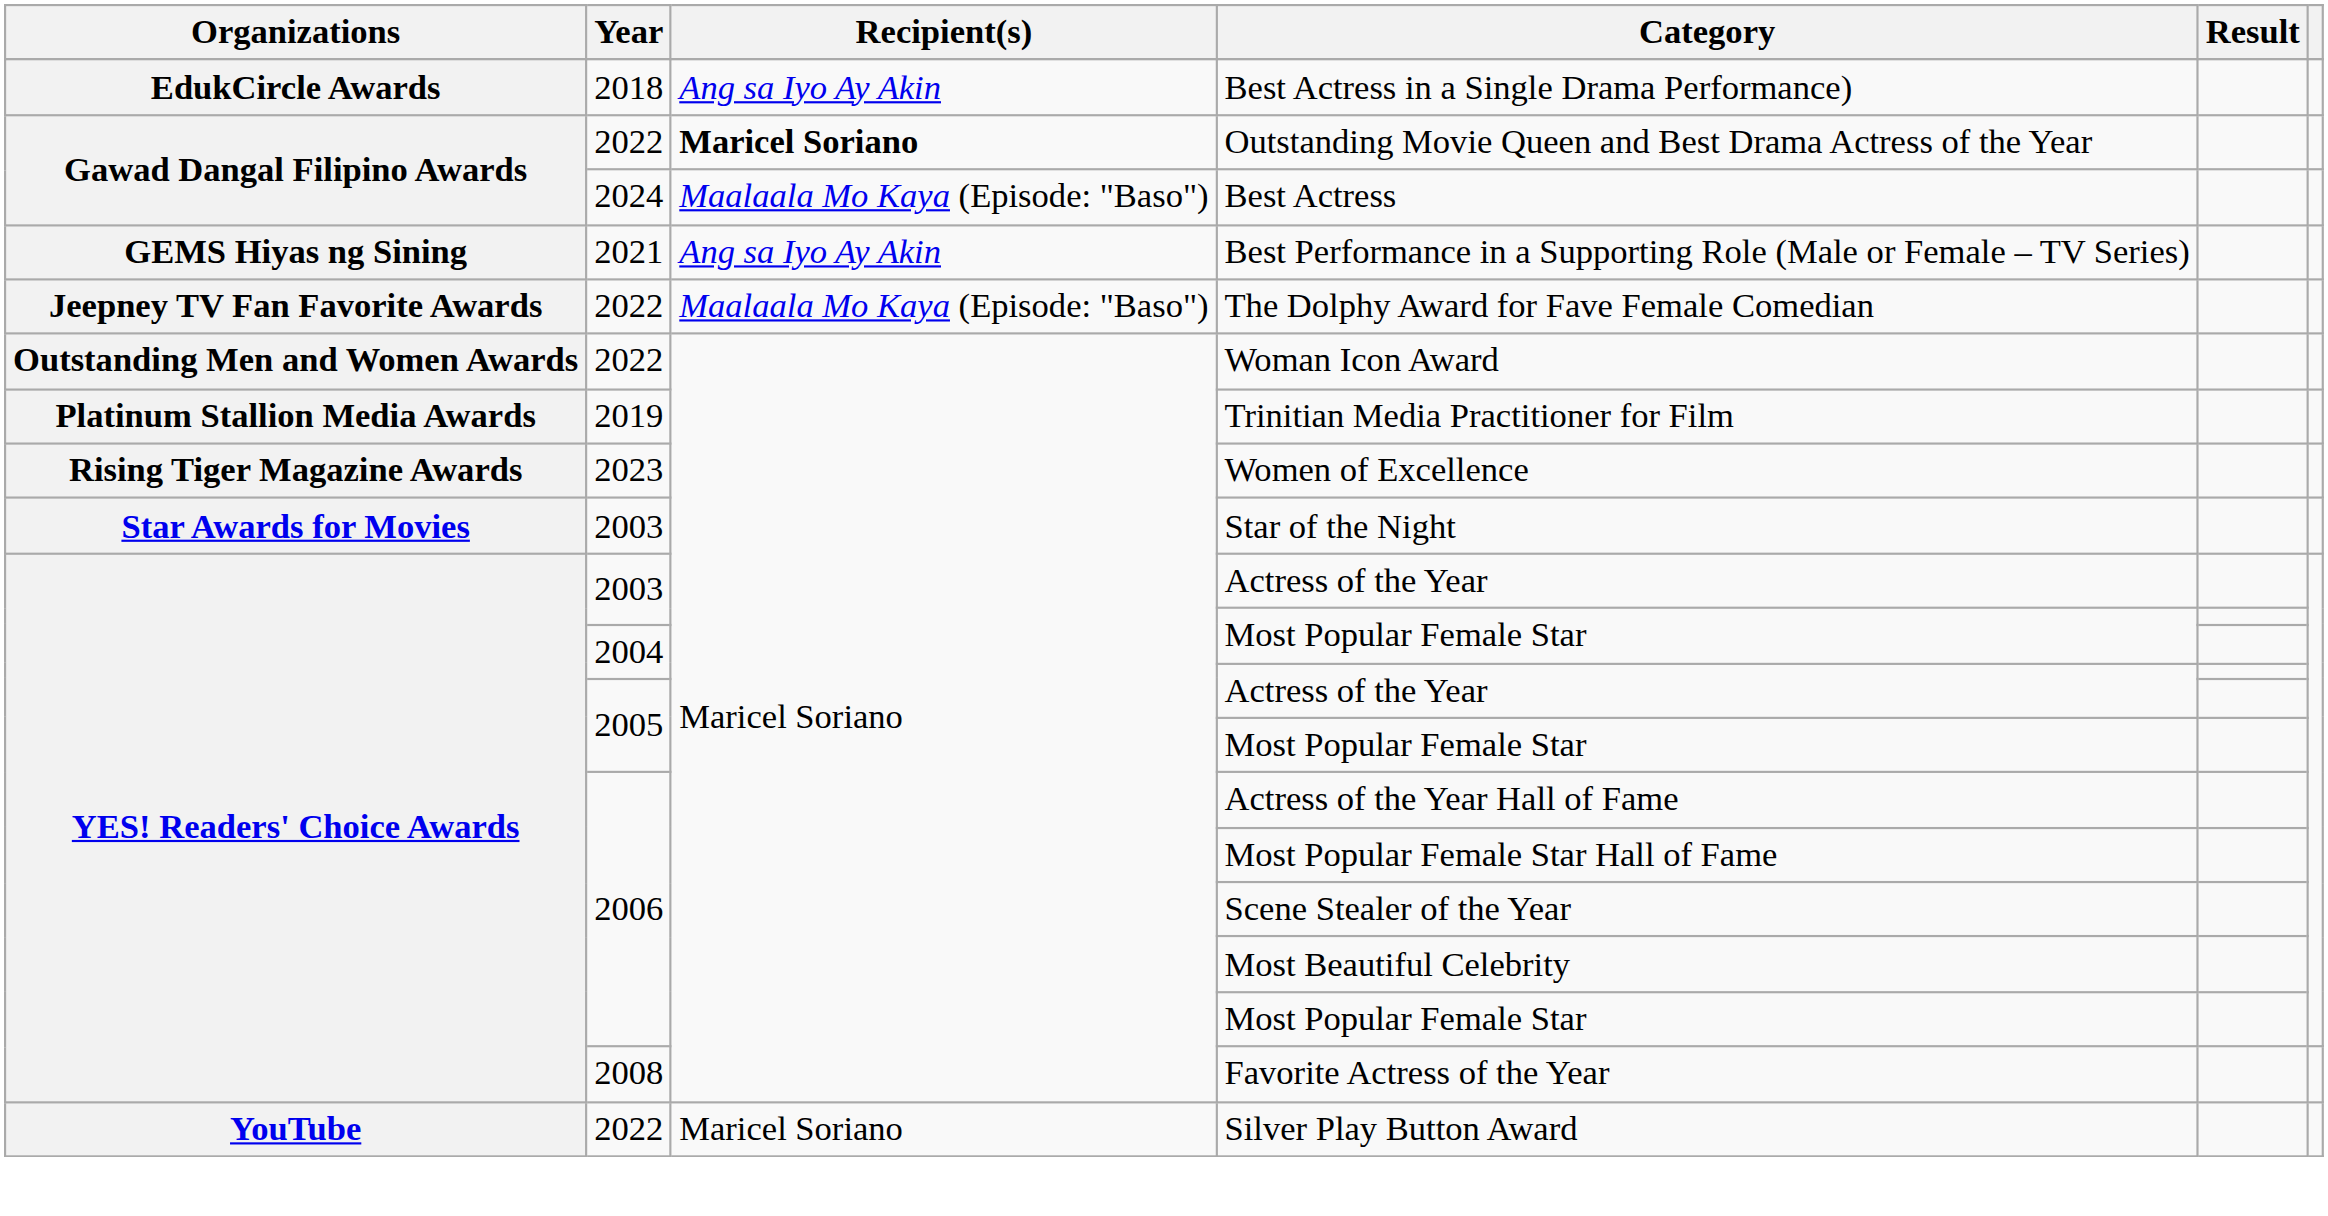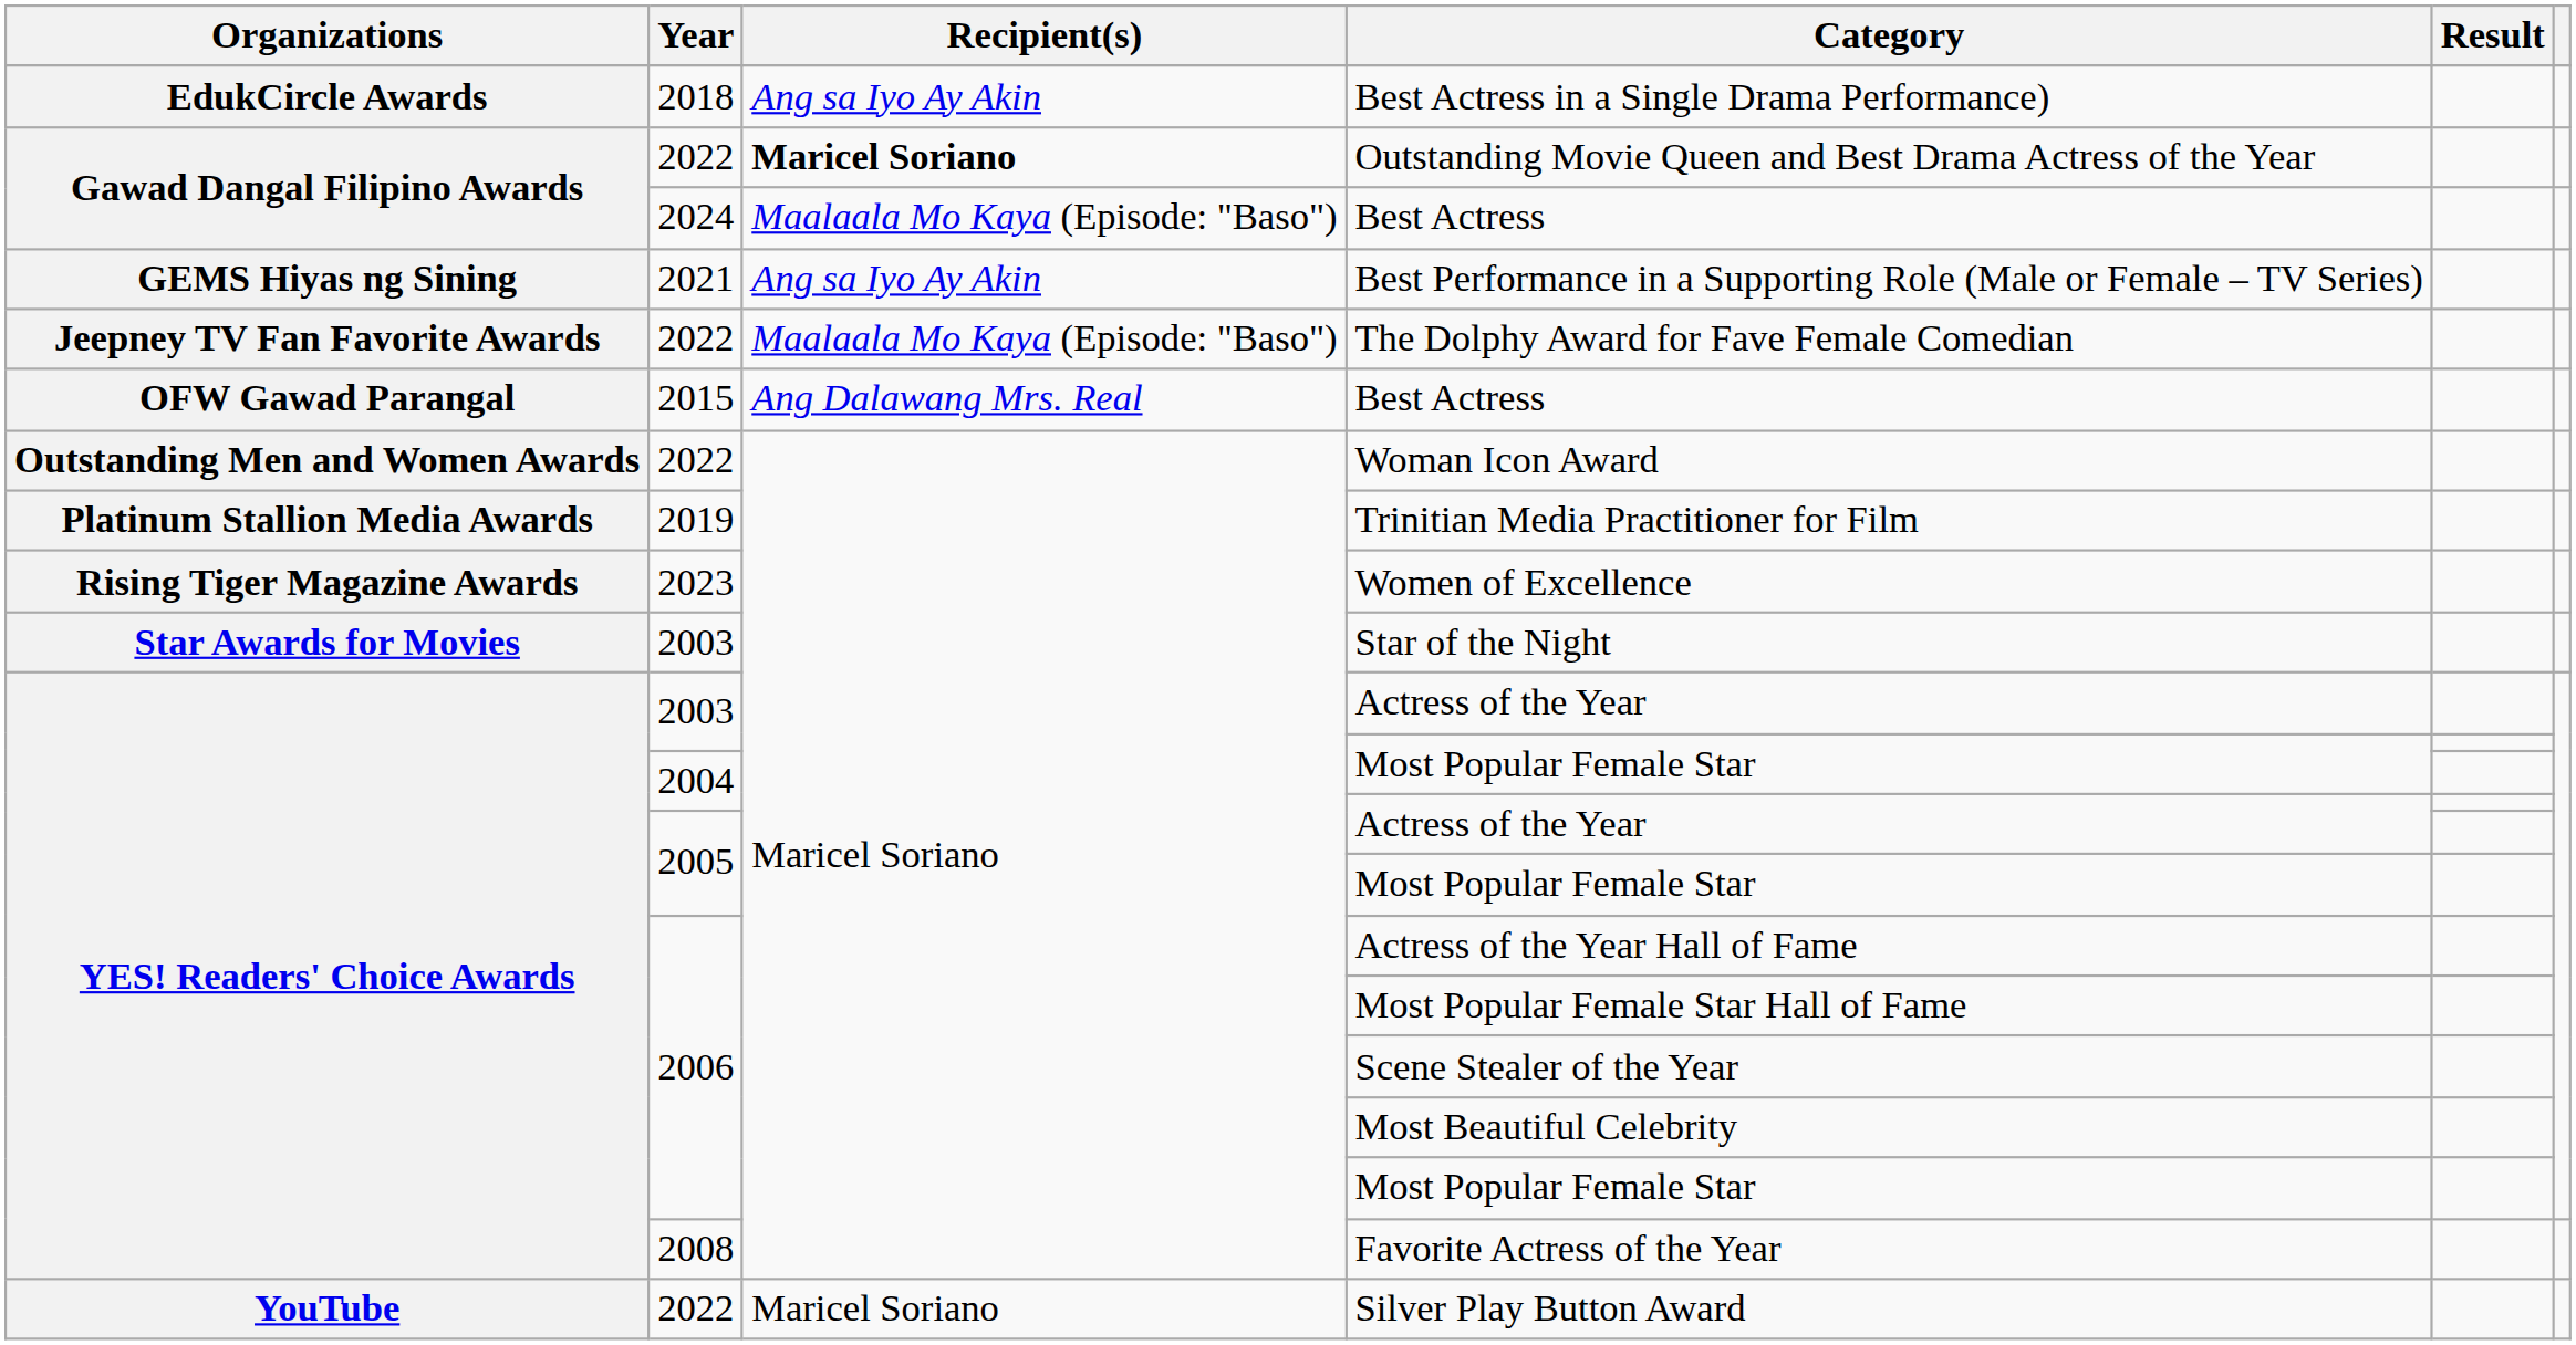 <table class="wikitable sortable plainrowheaders">
 <tr>
 <th scope="col">Organizations</th>
 <th scope="col">Year</th>
 <th scope="col">Recipient(s)</th>
 <th scope="col">Category</th>
 <th scope="col">Result</th>
 <th scope="col" class="unsortable"></th>
 </tr>
 <tr>
 </tr>
 <tr>
 <th scope="rowgroup">EdukCircle Awards</th>
 <td>2018</td>
 <td><em><a href='#'>Ang sa Iyo Ay Akin</a></em></td>
 <td>Best Actress in a Single Drama Performance)</td>
 <td></td>
 <td></td>
 </tr>
 <tr>
 <th scope="rowgroup" rowspan="2">Gawad Dangal Filipino Awards</th>
 <td>2022</td>
 <td><strong>Maricel Soriano</strong></td>
 <td>Outstanding Movie Queen and Best Drama Actress of the Year</td>
 <td></td>
 <td></td>
 </tr>
 <tr>
 <td>2024</td>
 <td><em><a href='#'>Maalaala Mo Kaya</a></em> (Episode: "Baso")</td>
 <td>Best Actress</td>
 <td></td>
 <td></td>
 </tr>
 <tr>
 <th scope="rowgroup">GEMS Hiyas ng Sining</th>
 <td>2021</td>
 <td><em><a href='#'>Ang sa Iyo Ay Akin</a></em></td>
 <td>Best Performance in a Supporting Role (Male or Female – TV Series)</td>
 <td></td>
 <td></td>
 </tr>
 <tr>
 <th scope="rowgroup">Jeepney TV Fan Favorite Awards</th>
 <td>2022</td>
 <td><em><a href='#'>Maalaala Mo Kaya</a></em> (Episode: "Baso")</td>
 <td>The Dolphy Award for Fave Female Comedian</td>
+<td></td>
+<td></td>
+</tr>
+<tr>
+<th scope="rowgroup">OFW Gawad Parangal</th>
+<td>2015</td>
+<td><em><a href='#'>Ang Dalawang Mrs. Real</a></em></td>
+<td>Best Actress</td>
 <td></td>
 <td></td>
 </tr>
 <tr>
 <th scope="rowgroup">Outstanding Men and Women Awards</th>
 <td>2022</td>
 <td rowspan="16">Maricel Soriano</td>
 <td>Woman Icon Award</td>
 <td></td>
 <td></td>
 </tr>
 <tr>
 <th scope="rowgroup">Platinum Stallion Media Awards</th>
 <td>2019</td>
 <td>Trinitian Media Practitioner for Film</td>
 <td></td>
 <td></td>
 </tr>
 <tr>
 <th scope="rowgroup">Rising Tiger Magazine Awards</th>
 <td>2023</td>
 <td>Women of Excellence</td>
 <td></td>
 <td></td>
 </tr>
 <tr>
 <th scope="rowgroup"><a href='#'>Star Awards for Movies</a></th>
 <td>2003</td>
 <td>Star of the Night</td>
 <td></td>
 <td></td>
 </tr>
 <tr>
 <th rowspan="12" scope="rowgroup"><a href='#'>YES! Readers' Choice Awards</a></th>
 <td rowspan="2">2003</td>
 <td>Actress of the Year</td>
 <td></td>
 <td rowspan="11"></td>
 </tr>
 <tr>
 <td rowspan="2">Most Popular Female Star</td>
 <td></td>
 </tr>
 <tr>
 <td rowspan="2">2004</td>
 <td></td>
 </tr>
 <tr>
 <td rowspan="2">Actress of the Year</td>
 <td></td>
 </tr>
 <tr>
 <td rowspan="2">2005</td>
 <td></td>
 </tr>
 <tr>
 <td>Most Popular Female Star</td>
 <td></td>
 </tr>
 <tr>
 <td rowspan="5">2006</td>
 <td>Actress of the Year Hall of Fame</td>
 <td></td>
 </tr>
 <tr>
 <td>Most Popular Female Star Hall of Fame</td>
 <td></td>
 </tr>
 <tr>
 <td>Scene Stealer of the Year</td>
 <td></td>
 </tr>
 <tr>
 <td>Most Beautiful Celebrity</td>
 <td></td>
 </tr>
 <tr>
 <td>Most Popular Female Star</td>
 <td></td>
 </tr>
 <tr>
 <td>2008</td>
 <td>Favorite Actress of the Year</td>
 <td></td>
 <td></td>
 </tr>
 <tr>
 <th scope="rowgroup"><a href='#'>YouTube</a></th>
 <td>2022</td>
 <td>Maricel Soriano</td>
 <td>Silver Play Button Award</td>
 <td></td>
 <td></td>
 </tr>
 </table>
